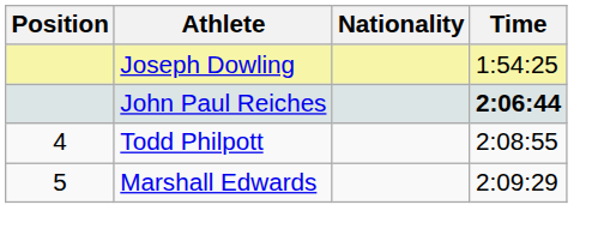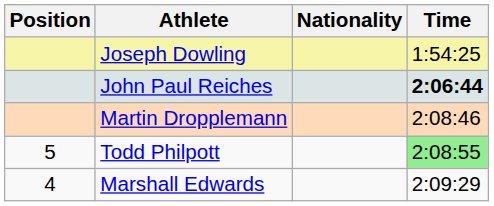 <table class="wikitable sortable">
 <tr>
 <th>Position</th>
 <th>Athlete</th>
 <th>Nationality</th>
 <th>Time</th>
 </tr>
 <tr bgcolor="#F7F6A8">
 <td align=center></td>
 <td><a href='#'>Joseph Dowling</a></td>
 <td></td>
 <td>1:54:25</td>
 </tr>
 <tr bgcolor="#DCE5E5">
 <td align=center></td>
 <td><a href='#'>John Paul Reiches</a></td>
 <td></td>
 <td><strong>2:06:44</strong></td>
 </tr>
-<tr>
-<td align=center>4</td>
-<td><a href='#'>Todd Philpott</a></td>
+<tr bgcolor="#FFDAB9">
+<td align=center></td>
+<td><a href='#'>Martin Dropplemann</a></td>
 <td></td>
-<td>2:08:55</td>
+<td>2:08:46</td>
 </tr>
 <tr>
 <td align=center>5</td>
+<td><a href='#'>Todd Philpott</a></td>
+<td></td>
+<td style="background: lightgreen;">2:08:55</td>
+</tr>
+<tr>
+<td align=center>4</td>
 <td><a href='#'>Marshall Edwards</a></td>
 <td></td>
 <td>2:09:29</td>
 </tr>
 </table>
